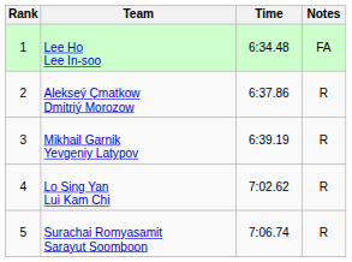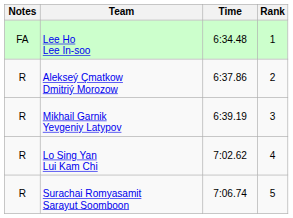 <table class=wikitable style="text-align:center">
 <tr>
-<th width=40>Rank</th>
+<th width=50>Notes</th>
 <th width=250>Team</th>
 <th width=80>Time</th>
-<th width=50>Notes</th>
+<th width=40>Rank</th>
 </tr>
 <tr bgcolor="ccffcc">
-<td>1</td>
+<td>FA</td>
 <td align=left><br><a href='#'>Lee Ho</a><br><a href='#'>Lee In-soo</a></td>
 <td>6:34.48</td>
-<td>FA</td>
+<td>1</td>
 </tr>
 <tr>
-<td>2</td>
+<td>R</td>
 <td align=left><br><a href='#'>Alekseý Çmatkow</a><br><a href='#'>Dmitriý Morozow</a></td>
 <td>6:37.86</td>
-<td>R</td>
+<td>2</td>
 </tr>
 <tr>
-<td>3</td>
+<td>R</td>
 <td align=left><br><a href='#'>Mikhail Garnik</a><br><a href='#'>Yevgeniy Latypov</a></td>
 <td>6:39.19</td>
-<td>R</td>
+<td>3</td>
 </tr>
 <tr>
-<td>4</td>
+<td>R</td>
 <td align=left><br><a href='#'>Lo Sing Yan</a><br><a href='#'>Lui Kam Chi</a></td>
 <td>7:02.62</td>
-<td>R</td>
+<td>4</td>
 </tr>
 <tr>
-<td>5</td>
+<td>R</td>
 <td align=left><br><a href='#'>Surachai Romyasamit</a><br><a href='#'>Sarayut Soomboon</a></td>
 <td>7:06.74</td>
-<td>R</td>
+<td>5</td>
 </tr>
 </table>
